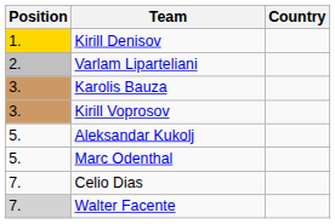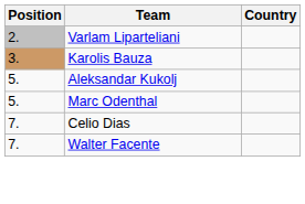 <table class=wikitable>
 <tr>
 <th width=10>Position</th>
 <th width=200>Team</th>
 <th>Country</th>
-</tr>
-<tr>
-<td bgcolor=gold>1.</td>
-<td><a href='#'>Kirill Denisov</a></td>
-<td></td>
 </tr>
 <tr>
 <td bgcolor="silver">2.</td>
 <td><a href='#'>Varlam Liparteliani</a></td>
 <td></td>
 </tr>
 <tr>
 <td bgcolor="CC9966">3.</td>
 <td><a href='#'>Karolis Bauza</a></td>
-<td></td>
-</tr>
-<tr>
-<td bgcolor="CC9966">3.</td>
-<td><a href='#'>Kirill Voprosov</a></td>
 <td></td>
 </tr>
 <tr>
 <td>5.</td>
 <td><a href='#'>Aleksandar Kukolj</a></td>
 <td></td>
 </tr>
 <tr>
 <td>5.</td>
 <td><a href='#'>Marc Odenthal</a></td>
 <td></td>
 </tr>
 <tr>
 <td>7.</td>
 <td>Celio Dias</td>
 <td></td>
 </tr>
 <tr>
-<td style="background: lightgrey;">7.</td>
+<td>7.</td>
 <td><a href='#'>Walter Facente</a></td>
 <td></td>
 </tr>
 </table>
